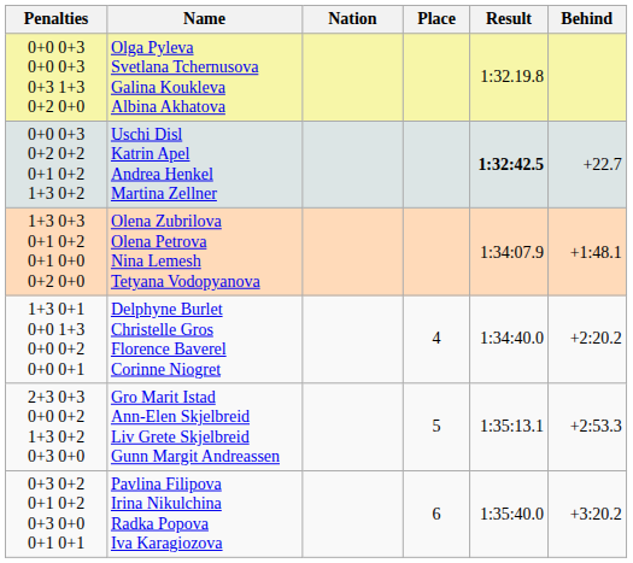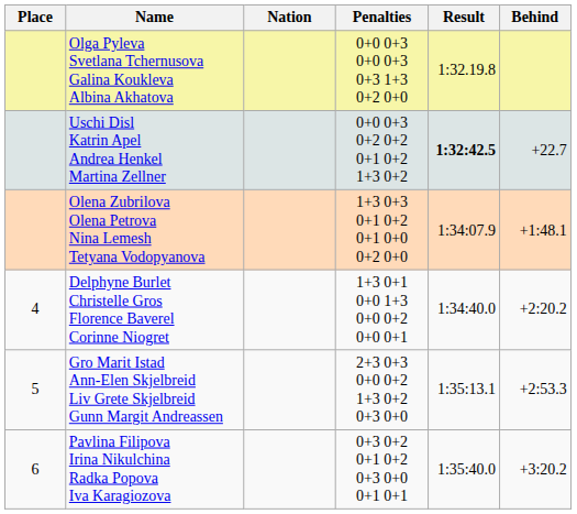 <table class=wikitable style="border:1px solid #AAAAAA;font-size:90%">
 <tr bgcolor="#E4E4E4">
-<th style="border-bottom:1px solid #AAAAAA" width=80>Penalties</th>
+<th style="border-bottom:1px solid #AAAAAA" width=50>Place</th>
 <th style="border-bottom:1px solid #AAAAAA" width=160>Name</th>
 <th style="border-bottom:1px solid #AAAAAA" width=80>Nation</th>
-<th style="border-bottom:1px solid #AAAAAA" width=50>Place</th>
+<th style="border-bottom:1px solid #AAAAAA" width=80>Penalties</th>
 <th style="border-bottom:1px solid #AAAAAA" width=60>Result</th>
 <th style="border-bottom:1px solid #AAAAAA" width=60>Behind</th>
 </tr>
 <tr bgcolor="#F7F6A8">
-<td align="center">0+0  0+3<br>0+0  0+3<br>0+3  1+3<br>0+2  0+0</td>
+<td align="center"></td>
 <td><a href='#'>Olga Pyleva</a><br><a href='#'>Svetlana Tchernusova</a><br><a href='#'>Galina Koukleva</a><br><a href='#'>Albina Akhatova</a></td>
 <td align="center"></td>
-<td align="center"></td>
+<td align="center">0+0  0+3<br>0+0  0+3<br>0+3  1+3<br>0+2  0+0</td>
 <td align="right">1:32.19.8</td>
 <td align="right"></td>
 </tr>
 <tr bgcolor="#DCE5E5">
-<td align="center">0+0  0+3<br>0+2  0+2<br>0+1  0+2<br>1+3  0+2</td>
+<td align="center"></td>
 <td><a href='#'>Uschi Disl</a><br><a href='#'>Katrin Apel</a><br><a href='#'>Andrea Henkel</a><br><a href='#'>Martina Zellner</a></td>
 <td align="center"></td>
-<td align="center"></td>
+<td align="center">0+0  0+3<br>0+2  0+2<br>0+1  0+2<br>1+3  0+2</td>
 <td align="right"><strong>1:32:42.5</strong></td>
 <td align="right">+22.7</td>
 </tr>
 <tr bgcolor="#FFDAB9">
-<td align="center">1+3  0+3<br>0+1  0+2<br>0+1  0+0<br>0+2  0+0</td>
+<td align="center"></td>
 <td><a href='#'>Olena Zubrilova</a><br><a href='#'>Olena Petrova</a><br><a href='#'>Nina Lemesh</a><br><a href='#'>Tetyana Vodopyanova</a></td>
 <td align="center"></td>
-<td align="center"></td>
+<td align="center">1+3  0+3<br>0+1  0+2<br>0+1  0+0<br>0+2  0+0</td>
 <td align="right">1:34:07.9</td>
 <td align="right">+1:48.1</td>
 </tr>
 <tr>
-<td align="center">1+3  0+1<br>0+0  1+3<br>0+0  0+2<br>0+0  0+1</td>
+<td align="center">4</td>
 <td><a href='#'>Delphyne Burlet</a><br><a href='#'>Christelle Gros</a><br><a href='#'>Florence Baverel</a><br><a href='#'>Corinne Niogret</a></td>
 <td align="center"></td>
-<td align="center">4</td>
+<td align="center">1+3  0+1<br>0+0  1+3<br>0+0  0+2<br>0+0  0+1</td>
 <td align="right">1:34:40.0</td>
 <td align="right">+2:20.2</td>
 </tr>
 <tr>
-<td align="center">2+3  0+3<br>0+0  0+2<br>1+3  0+2<br>0+3  0+0</td>
+<td align="center">5</td>
 <td><a href='#'>Gro Marit Istad</a><br><a href='#'>Ann-Elen Skjelbreid</a><br><a href='#'>Liv Grete Skjelbreid</a><br><a href='#'>Gunn Margit Andreassen</a></td>
 <td align="center"></td>
-<td align="center">5</td>
+<td align="center">2+3  0+3<br>0+0  0+2<br>1+3  0+2<br>0+3  0+0</td>
 <td align="right">1:35:13.1</td>
 <td align="right">+2:53.3</td>
 </tr>
 <tr>
-<td align="center">0+3  0+2<br>0+1  0+2<br>0+3  0+0<br>0+1  0+1</td>
+<td align="center">6</td>
 <td><a href='#'>Pavlina Filipova</a><br><a href='#'>Irina Nikulchina</a><br><a href='#'>Radka Popova</a><br><a href='#'>Iva Karagiozova</a></td>
 <td align="center"></td>
-<td align="center">6</td>
+<td align="center">0+3  0+2<br>0+1  0+2<br>0+3  0+0<br>0+1  0+1</td>
 <td align="right">1:35:40.0</td>
 <td align="right">+3:20.2</td>
 </tr>
 </table>
